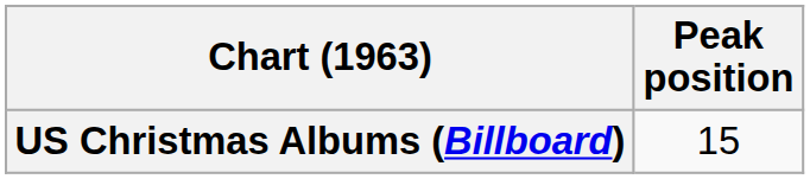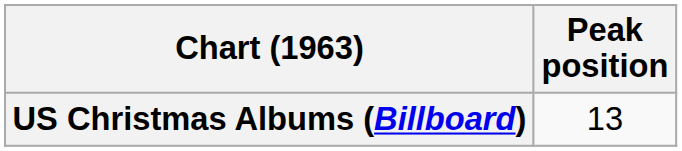 <table class="wikitable sortable plainrowheaders" style="text-align:center">
 <tr>
 <th scope="col">Chart (1963)</th>
 <th scope="col">Peak<br> position</th>
 </tr>
 <tr>
 <th scope="row">US Christmas Albums (<em><a href='#'>Billboard</a></em>)</th>
-<td>15</td>
+<td>13</td>
 </tr>
 </table>
